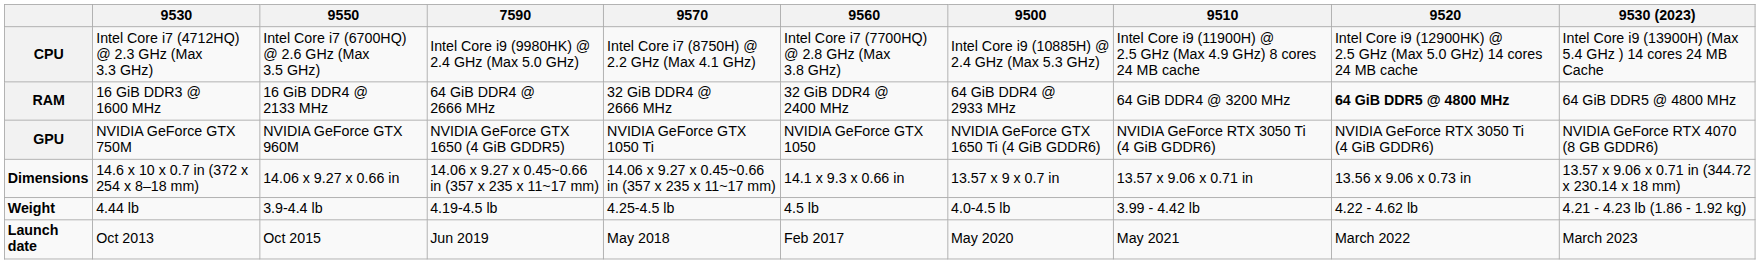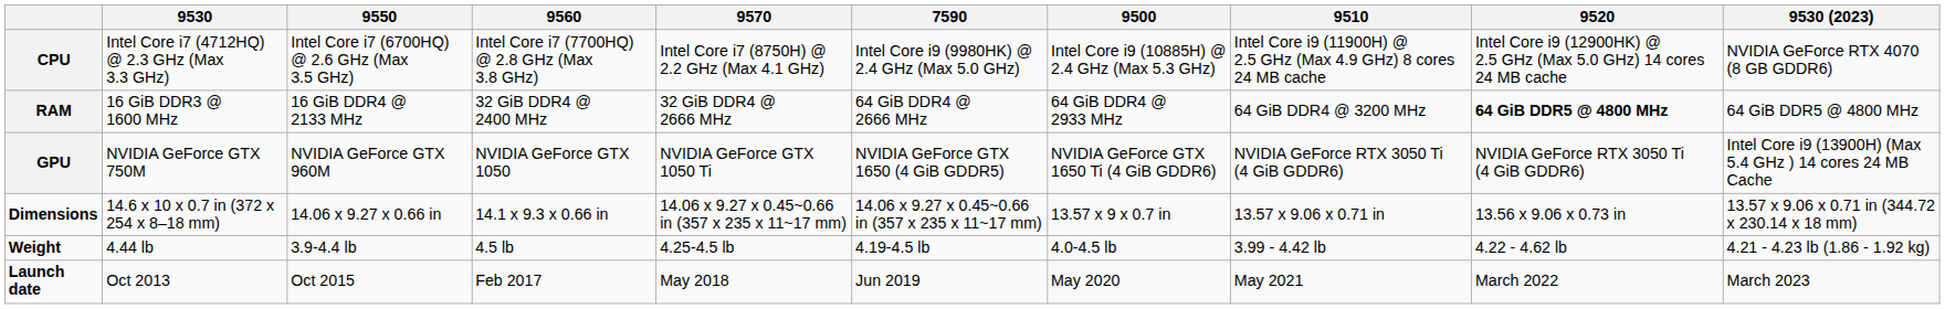 <table class="wikitable">
 <tr>
 <th></th>
 <th>9530</th>
 <th>9550</th>
+<th>9560</th>
+<th>9570</th>
 <th>7590</th>
-<th>9570</th>
-<th>9560</th>
 <th>9500</th>
 <th>9510</th>
 <th>9520</th>
 <th>9530 (2023)</th>
 </tr>
 <tr>
 <th>CPU</th>
 <td>Intel Core i7 (4712HQ) @ 2.3 GHz (Max 3.3 GHz)</td>
 <td>Intel Core i7 (6700HQ) @ 2.6 GHz (Max 3.5 GHz)</td>
+<td>Intel Core i7 (7700HQ) @ 2.8 GHz (Max 3.8 GHz)</td>
+<td>Intel Core i7 (8750H) @ 2.2 GHz (Max 4.1 GHz)</td>
 <td>Intel Core i9 (9980HK) @ 2.4 GHz (Max 5.0 GHz)</td>
-<td>Intel Core i7 (8750H) @ 2.2 GHz (Max 4.1 GHz)</td>
-<td>Intel Core i7 (7700HQ) @ 2.8 GHz (Max 3.8 GHz)</td>
 <td>Intel Core i9 (10885H) @ 2.4 GHz (Max 5.3 GHz)</td>
 <td>Intel Core i9 (11900H) @ 2.5 GHz (Max 4.9 GHz) 8 cores 24 MB cache</td>
 <td>Intel Core i9 (12900HK) @ 2.5 GHz (Max 5.0 GHz) 14 cores 24 MB cache</td>
-<td>Intel Core i9 (13900H) (Max 5.4 GHz ) 14 cores 24 MB Cache</td>
+<td>NVIDIA GeForce RTX 4070 (8 GB GDDR6)</td>
 </tr>
 <tr>
 <th>RAM</th>
 <td>16 GiB DDR3 @ 1600 MHz</td>
 <td>16 GiB DDR4 @ 2133 MHz</td>
+<td>32 GiB DDR4 @ 2400 MHz</td>
+<td>32 GiB DDR4 @ 2666 MHz</td>
 <td>64 GiB DDR4 @ 2666 MHz</td>
-<td>32 GiB DDR4 @ 2666 MHz</td>
-<td>32 GiB DDR4 @ 2400 MHz</td>
 <td>64 GiB DDR4 @ 2933 MHz</td>
 <td>64 GiB DDR4 @ 3200 MHz</td>
 <td><strong>64 GiB DDR5 @ 4800 MHz</strong></td>
 <td>64 GiB DDR5 @ 4800 MHz</td>
 </tr>
 <tr>
 <th>GPU</th>
 <td>NVIDIA GeForce GTX 750M</td>
 <td>NVIDIA GeForce GTX 960M</td>
+<td>NVIDIA GeForce GTX 1050</td>
+<td>NVIDIA GeForce GTX 1050 Ti</td>
 <td>NVIDIA GeForce GTX 1650 (4 GiB GDDR5)</td>
-<td>NVIDIA GeForce GTX 1050 Ti</td>
-<td>NVIDIA GeForce GTX 1050</td>
 <td>NVIDIA GeForce GTX 1650 Ti (4 GiB GDDR6)</td>
 <td>NVIDIA GeForce RTX 3050 Ti (4 GiB GDDR6)</td>
 <td>NVIDIA GeForce RTX 3050 Ti (4 GiB GDDR6)</td>
-<td>NVIDIA GeForce RTX 4070 (8 GB GDDR6)</td>
+<td>Intel Core i9 (13900H) (Max 5.4 GHz ) 14 cores 24 MB Cache</td>
 </tr>
 <tr>
 <td><strong>Dimensions</strong></td>
 <td>14.6 x 10 x 0.7 in (372 x 254 x 8–18 mm)</td>
 <td>14.06 x 9.27 x 0.66 in</td>
+<td>14.1 x 9.3 x 0.66 in</td>
 <td>14.06 x 9.27 x 0.45~0.66 in (357 x 235 x 11~17 mm)</td>
 <td>14.06 x 9.27 x 0.45~0.66 in (357 x 235 x 11~17 mm)</td>
-<td>14.1 x 9.3 x 0.66 in</td>
 <td>13.57 x 9 x 0.7 in</td>
 <td>13.57 x 9.06 x 0.71 in</td>
 <td>13.56 x 9.06 x 0.73 in</td>
 <td>13.57 x 9.06 x 0.71 in (344.72 x 230.14 x 18 mm)</td>
 </tr>
 <tr>
 <td><strong>Weight</strong></td>
 <td>4.44 lb</td>
 <td>3.9-4.4 lb</td>
+<td>4.5 lb</td>
+<td>4.25-4.5 lb</td>
 <td>4.19-4.5 lb</td>
-<td>4.25-4.5 lb</td>
-<td>4.5 lb</td>
 <td>4.0-4.5 lb</td>
 <td>3.99 - 4.42 lb</td>
 <td>4.22 - 4.62 lb</td>
 <td>4.21 - 4.23 lb (1.86 - 1.92 kg)</td>
 </tr>
 <tr>
 <td><strong>Launch date</strong></td>
 <td>Oct 2013</td>
 <td>Oct 2015</td>
+<td>Feb 2017</td>
+<td>May 2018</td>
 <td>Jun 2019</td>
-<td>May 2018</td>
-<td>Feb 2017</td>
 <td>May 2020</td>
 <td>May 2021</td>
 <td>March 2022</td>
 <td>March 2023</td>
 </tr>
 </table>
